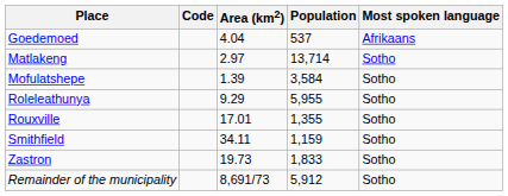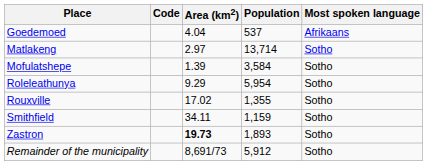 <table class="wikitable sortable">
 <tr>
 <th>Place</th>
 <th>Code</th>
 <th>Area (km<sup>2</sup>)</th>
 <th>Population</th>
 <th>Most spoken language</th>
 </tr>
 <tr>
 <td><a href='#'>Goedemoed</a></td>
 <td></td>
 <td>4.04</td>
 <td>537</td>
 <td><a href='#'>Afrikaans</a></td>
 </tr>
 <tr>
 <td><a href='#'>Matlakeng</a></td>
 <td></td>
 <td>2.97</td>
 <td>13,714</td>
 <td><a href='#'>Sotho</a></td>
 </tr>
 <tr>
 <td><a href='#'>Mofulatshepe</a></td>
 <td></td>
 <td>1.39</td>
 <td>3,584</td>
 <td>Sotho</td>
 </tr>
 <tr>
 <td><a href='#'>Roleleathunya</a></td>
 <td></td>
 <td>9.29</td>
-<td>5,955</td>
+<td>5,954</td>
 <td>Sotho</td>
 </tr>
 <tr>
 <td><a href='#'>Rouxville</a></td>
 <td></td>
-<td>17.01</td>
+<td>17.02</td>
 <td>1,355</td>
 <td>Sotho</td>
 </tr>
 <tr>
 <td><a href='#'>Smithfield</a></td>
 <td></td>
 <td>34.11</td>
 <td>1,159</td>
 <td>Sotho</td>
 </tr>
 <tr>
 <td><a href='#'>Zastron</a></td>
 <td></td>
-<td>19.73</td>
-<td>1,833</td>
+<td><strong>19.73</strong></td>
+<td>1,893</td>
 <td>Sotho</td>
 </tr>
 <tr>
 <td><em>Remainder of the municipality</em></td>
 <td></td>
 <td>8,691/73</td>
 <td>5,912</td>
 <td>Sotho</td>
 </tr>
 </table>
